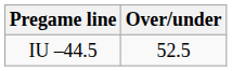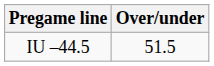 <table class="wikitable">
 <tr align="center">
 <th style=>Pregame line</th>
 <th style=>Over/under</th>
 </tr>
 <tr align="center">
 <td>IU –44.5</td>
-<td>52.5</td>
+<td>51.5</td>
 </tr>
 </table>
